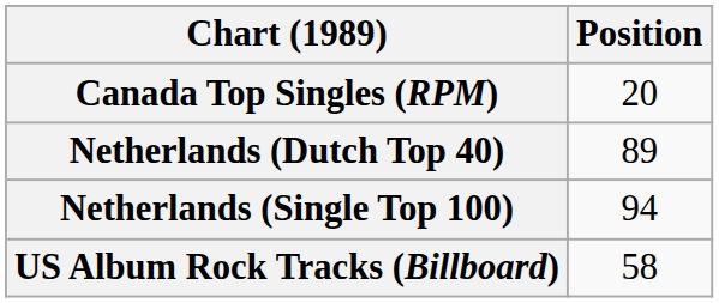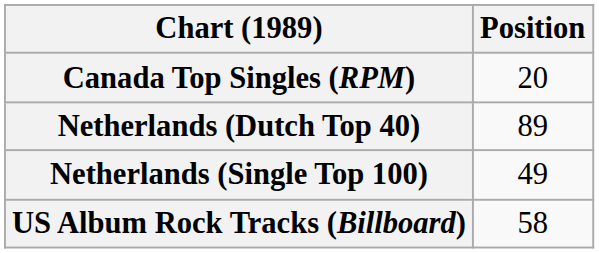 <table class="wikitable sortable plainrowheaders" style="text-align:center">
 <tr>
 <th>Chart (1989)</th>
 <th>Position</th>
 </tr>
 <tr>
 <th scope="row">Canada Top Singles (<em>RPM</em>)</th>
 <td>20</td>
 </tr>
 <tr>
 <th scope="row">Netherlands (Dutch Top 40)</th>
 <td>89</td>
 </tr>
 <tr>
 <th scope="row">Netherlands (Single Top 100)</th>
-<td>94</td>
+<td>49</td>
 </tr>
 <tr>
 <th scope="row">US Album Rock Tracks (<em>Billboard</em>)</th>
 <td>58</td>
 </tr>
 </table>
